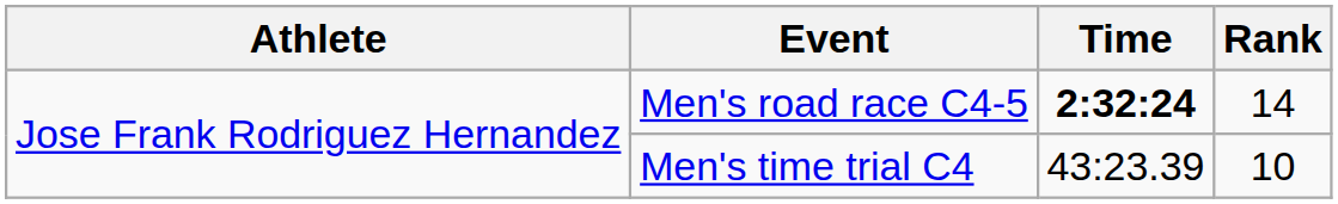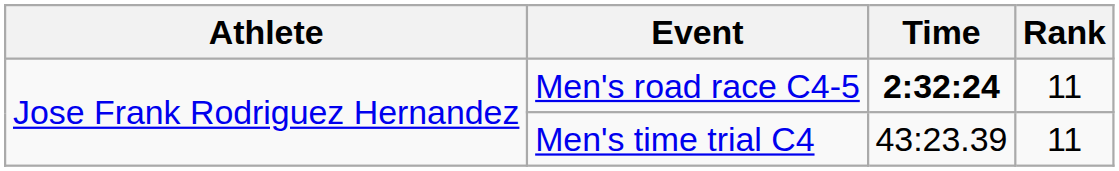 <table class=wikitable style=font-size:95%;text-align:center>
 <tr>
 <th>Athlete</th>
 <th>Event</th>
 <th>Time</th>
 <th>Rank</th>
 </tr>
 <tr align=center>
 <td align=left rowspan=2><a href='#'>Jose Frank Rodriguez Hernandez</a></td>
 <td align=left><a href='#'>Men's road race C4-5</a></td>
 <td><strong>2:32:24</strong></td>
-<td>14</td>
+<td>11</td>
 </tr>
 <tr align=center>
 <td align=left><a href='#'>Men's time trial C4</a></td>
 <td>43:23.39</td>
-<td>10</td>
+<td>11</td>
 </tr>
 </table>
